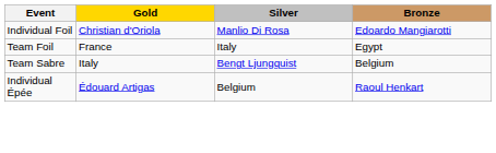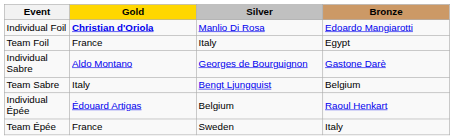 <table class="wikitable">
 <tr>
 <th width="100">Event</th>
 <th style="background-color:gold;" width="200"> Gold</th>
 <th style="background-color:silver;" width="200"> Silver</th>
 <th style="background-color:#CC9966;" width="200"> Bronze</th>
 </tr>
 <tr>
 <td>Individual Foil</td>
-<td> <a href='#'>Christian d'Oriola</a></td>
+<td><strong> <a href='#'>Christian d'Oriola</a></strong></td>
 <td> <a href='#'>Manlio Di Rosa</a></td>
 <td> <a href='#'>Edoardo Mangiarotti</a></td>
 </tr>
 <tr>
 <td>Team Foil</td>
 <td> France</td>
 <td> Italy</td>
 <td> Egypt</td>
+</tr>
+<tr>
+<td>Individual Sabre</td>
+<td> <a href='#'>Aldo Montano</a></td>
+<td> <a href='#'>Georges de Bourguignon</a></td>
+<td> <a href='#'>Gastone Darè</a></td>
 </tr>
 <tr>
 <td>Team Sabre</td>
 <td> Italy</td>
 <td> <a href='#'>Bengt Ljungquist</a></td>
 <td> Belgium</td>
 </tr>
 <tr>
 <td>Individual Épée</td>
 <td> <a href='#'>Édouard Artigas</a></td>
 <td> Belgium</td>
 <td> <a href='#'>Raoul Henkart</a></td>
 </tr>
+<tr>
+<td>Team Épée</td>
+<td> France</td>
+<td> Sweden</td>
+<td> Italy</td>
+</tr>
 </table>
